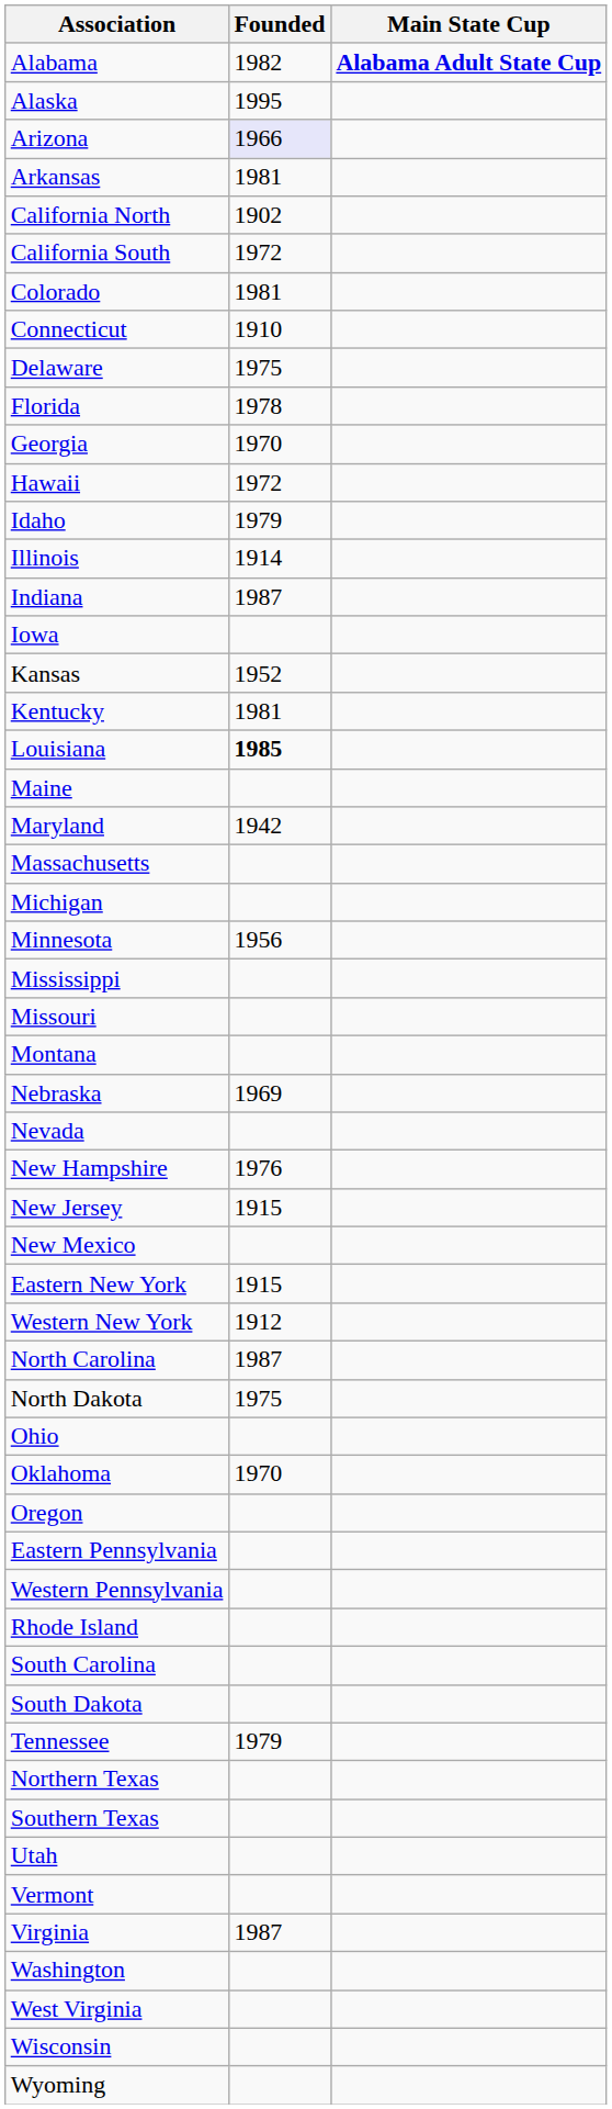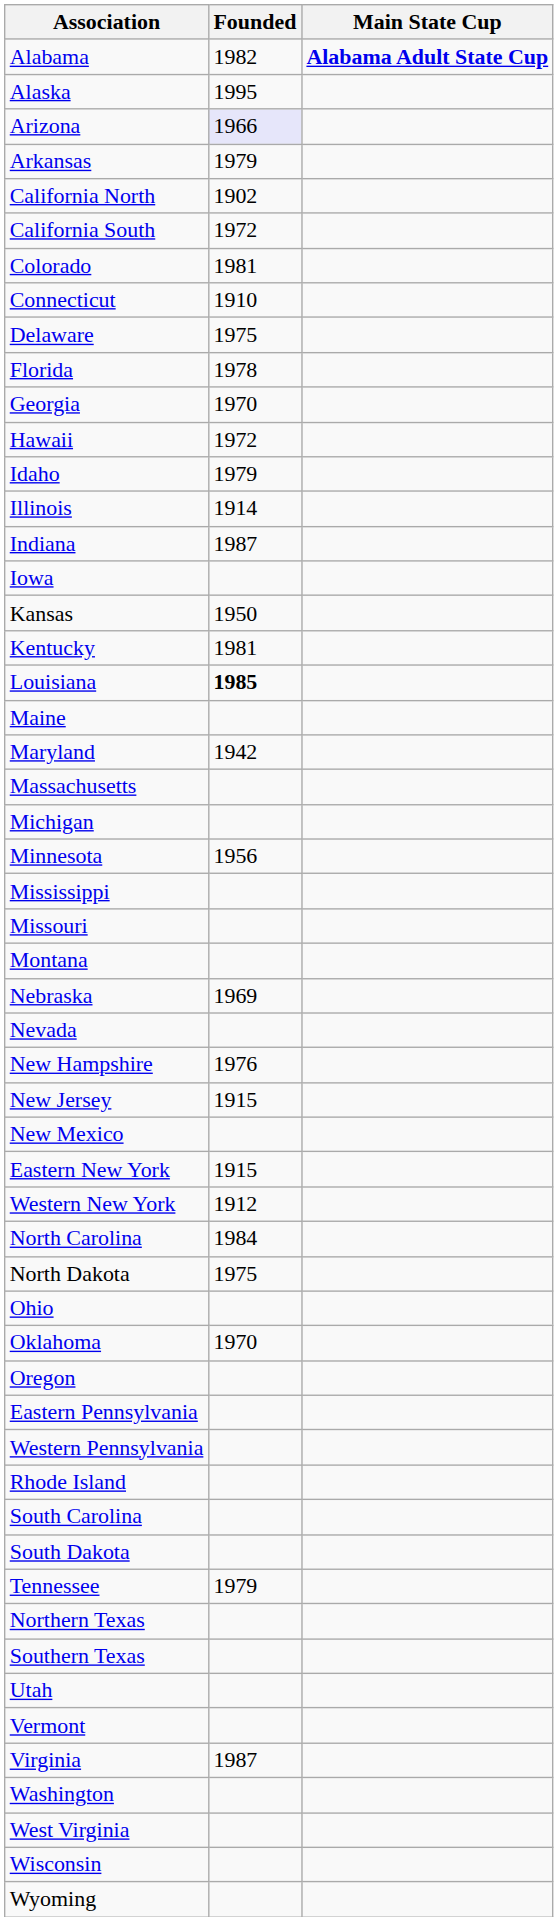 <table class="wikitable">
 <tr align=center style=background:#efefef>
 <th>Association</th>
 <th>Founded</th>
 <th>Main State Cup</th>
 </tr>
 <tr>
 <td> <a href='#'>Alabama</a></td>
 <td>1982</td>
 <td><strong><a href='#'>Alabama Adult State Cup</a></strong></td>
 </tr>
 <tr>
 <td> <a href='#'>Alaska</a></td>
 <td>1995</td>
 <td></td>
 </tr>
 <tr>
 <td> <a href='#'>Arizona</a></td>
 <td style="background: lavender;">1966</td>
 <td></td>
 </tr>
 <tr>
 <td> <a href='#'>Arkansas</a></td>
-<td>1981</td>
+<td>1979</td>
 <td></td>
 </tr>
 <tr>
 <td> <a href='#'>California North</a></td>
 <td>1902</td>
 <td></td>
 </tr>
 <tr>
 <td> <a href='#'>California South</a></td>
 <td>1972</td>
 <td></td>
 </tr>
 <tr>
 <td> <a href='#'>Colorado</a></td>
 <td>1981</td>
 <td></td>
 </tr>
 <tr>
 <td> <a href='#'>Connecticut</a></td>
 <td>1910</td>
 <td></td>
 </tr>
 <tr>
 <td> <a href='#'>Delaware</a></td>
 <td>1975</td>
 <td></td>
 </tr>
 <tr>
 <td> <a href='#'>Florida</a></td>
 <td>1978</td>
 <td></td>
 </tr>
 <tr>
 <td> <a href='#'>Georgia</a></td>
 <td>1970</td>
 <td></td>
 </tr>
 <tr>
 <td> <a href='#'>Hawaii</a></td>
 <td>1972</td>
 <td></td>
 </tr>
 <tr>
 <td> <a href='#'>Idaho</a></td>
 <td>1979</td>
 <td></td>
 </tr>
 <tr>
 <td> <a href='#'>Illinois</a></td>
 <td>1914</td>
 <td></td>
 </tr>
 <tr>
 <td> <a href='#'>Indiana</a></td>
 <td>1987</td>
 <td></td>
 </tr>
 <tr>
 <td> <a href='#'>Iowa</a></td>
 <td></td>
 <td></td>
 </tr>
 <tr>
 <td> Kansas</td>
-<td>1952</td>
+<td>1950</td>
 <td></td>
 </tr>
 <tr>
 <td> <a href='#'>Kentucky</a></td>
 <td>1981</td>
 <td></td>
 </tr>
 <tr>
 <td> <a href='#'>Louisiana</a></td>
 <td><strong>1985</strong></td>
 <td></td>
 </tr>
 <tr>
 <td> <a href='#'>Maine</a></td>
 <td></td>
 <td></td>
 </tr>
 <tr>
 <td> <a href='#'>Maryland</a></td>
 <td>1942</td>
 <td></td>
 </tr>
 <tr>
 <td> <a href='#'>Massachusetts</a></td>
 <td></td>
 <td></td>
 </tr>
 <tr>
 <td> <a href='#'>Michigan</a></td>
 <td></td>
 <td></td>
 </tr>
 <tr>
 <td> <a href='#'>Minnesota</a></td>
 <td>1956</td>
 <td></td>
 </tr>
 <tr>
 <td> <a href='#'>Mississippi</a></td>
 <td></td>
 <td></td>
 </tr>
 <tr>
 <td> <a href='#'>Missouri</a></td>
 <td></td>
 <td></td>
 </tr>
 <tr>
 <td> <a href='#'>Montana</a></td>
 <td></td>
 <td></td>
 </tr>
 <tr>
 <td> <a href='#'>Nebraska</a></td>
 <td>1969</td>
 <td></td>
 </tr>
 <tr>
 <td> <a href='#'>Nevada</a></td>
 <td></td>
 <td></td>
 </tr>
 <tr>
 <td> <a href='#'>New Hampshire</a></td>
 <td>1976</td>
 <td></td>
 </tr>
 <tr>
 <td> <a href='#'>New Jersey</a></td>
 <td>1915</td>
 <td></td>
 </tr>
 <tr>
 <td> <a href='#'>New Mexico</a></td>
 <td></td>
 <td></td>
 </tr>
 <tr>
 <td> <a href='#'>Eastern New York</a></td>
 <td>1915</td>
 <td></td>
 </tr>
 <tr>
 <td> <a href='#'>Western New York</a></td>
 <td>1912</td>
 <td></td>
 </tr>
 <tr>
 <td> <a href='#'>North Carolina</a></td>
-<td>1987</td>
+<td>1984</td>
 <td></td>
 </tr>
 <tr>
 <td> North Dakota</td>
 <td>1975</td>
 <td></td>
 </tr>
 <tr>
 <td> <a href='#'>Ohio</a></td>
 <td></td>
 </tr>
 <tr>
 <td> <a href='#'>Oklahoma</a></td>
 <td>1970</td>
 <td></td>
 </tr>
 <tr>
 <td> <a href='#'>Oregon</a></td>
 <td></td>
 <td></td>
 </tr>
 <tr>
 <td> <a href='#'>Eastern Pennsylvania</a></td>
 <td></td>
 <td></td>
 </tr>
 <tr>
 <td> <a href='#'>Western Pennsylvania</a></td>
 <td></td>
 <td></td>
 </tr>
 <tr>
 <td> <a href='#'>Rhode Island</a></td>
 <td></td>
 <td></td>
 </tr>
 <tr>
 <td> <a href='#'>South Carolina</a></td>
 <td></td>
 <td></td>
 </tr>
 <tr>
 <td> <a href='#'>South Dakota</a></td>
 <td></td>
 <td></td>
 </tr>
 <tr>
 <td> <a href='#'>Tennessee</a></td>
 <td>1979</td>
 <td></td>
 </tr>
 <tr>
 <td> <a href='#'>Northern Texas</a></td>
 <td></td>
 <td></td>
 </tr>
 <tr>
 <td> <a href='#'>Southern Texas</a></td>
 <td></td>
 <td></td>
 </tr>
 <tr>
 <td> <a href='#'>Utah</a></td>
 <td></td>
 <td></td>
 </tr>
 <tr>
 <td> <a href='#'>Vermont</a></td>
 <td></td>
 <td></td>
 </tr>
 <tr>
 <td> <a href='#'>Virginia</a></td>
 <td>1987</td>
 <td></td>
 </tr>
 <tr>
 <td> <a href='#'>Washington</a></td>
 <td></td>
 <td></td>
 </tr>
 <tr>
 <td> <a href='#'>West Virginia</a></td>
 <td></td>
 <td></td>
 </tr>
 <tr>
 <td> <a href='#'>Wisconsin</a></td>
 <td></td>
 <td></td>
 </tr>
 <tr>
 <td> Wyoming</td>
 <td></td>
 <td></td>
 </tr>
 </table>
